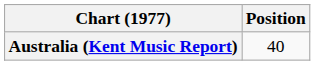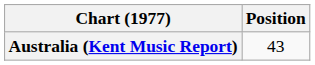 <table class="wikitable sortable plainrowheaders" style="text-align:center">
 <tr>
 <th>Chart (1977)</th>
 <th>Position</th>
 </tr>
 <tr>
 <th scope="row">Australia (<a href='#'>Kent Music Report</a>)</th>
-<td>40</td>
+<td>43</td>
 </tr>
 </table>
